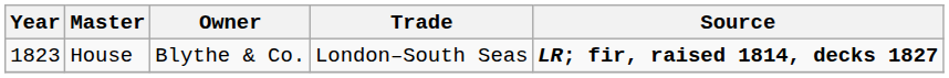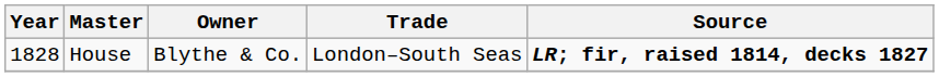 <table class=" wikitable">
 <tr>
 <th>Year</th>
 <th>Master</th>
 <th>Owner</th>
 <th>Trade</th>
 <th>Source</th>
 </tr>
 <tr>
-<td>1823</td>
+<td>1828</td>
 <td>House</td>
 <td>Blythe & Co.</td>
 <td>London–South Seas</td>
 <td><strong><em>LR</em>; fir, raised 1814, decks 1827</strong></td>
 </tr>
 <tr>
 </tr>
 </table>
